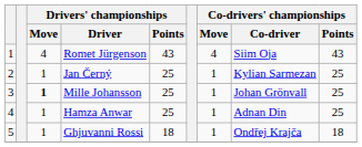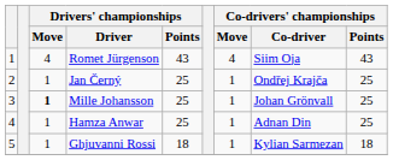 <table class="wikitable" style="font-size:85%;">
 <tr>
 <th rowspan="2"></th>
 <th rowspan="7" style="width:5px;"></th>
 <th colspan="3">Drivers' championships</th>
 <th rowspan="7" style="width:5px;"></th>
 <th colspan="3" nowrap>Co-drivers' championships</th>
 </tr>
 <tr>
 <th>Move</th>
 <th>Driver</th>
 <th>Points</th>
 <th>Move</th>
 <th>Co-driver</th>
 <th>Points</th>
 </tr>
 <tr>
 <td align="center">1</td>
 <td align="center"> 4</td>
 <td><a href='#'>Romet Jürgenson</a></td>
 <td align="center">43</td>
 <td align="center"> 4</td>
 <td><a href='#'>Siim Oja</a></td>
 <td align="center">43</td>
 </tr>
 <tr>
 <td align="center">2</td>
 <td align="center"> 1</td>
 <td><a href='#'>Jan Černý</a></td>
 <td align="center">25</td>
 <td align="center"> 1</td>
-<td><a href='#'>Kylian Sarmezan</a></td>
+<td><a href='#'>Ondřej Krajča</a></td>
 <td align="center">25</td>
 </tr>
 <tr>
 <td align="center">3</td>
 <td align="center"><strong> 1</strong></td>
 <td><a href='#'>Mille Johansson</a></td>
 <td align="center">25</td>
 <td align="center"> 1</td>
 <td><a href='#'>Johan Grönvall</a></td>
 <td align="center">25</td>
 </tr>
 <tr>
 <td align="center">4</td>
 <td align="center"> 1</td>
 <td><a href='#'>Hamza Anwar</a></td>
 <td align="center">25</td>
 <td align="center"> 1</td>
 <td><a href='#'>Adnan Din</a></td>
 <td align="center">25</td>
 </tr>
 <tr>
 <td align="center">5</td>
 <td align="center"> 1</td>
 <td><a href='#'>Ghjuvanni Rossi</a></td>
 <td align="center">18</td>
 <td align="center"> 1</td>
-<td><a href='#'>Ondřej Krajča</a></td>
+<td><a href='#'>Kylian Sarmezan</a></td>
 <td align="center">18</td>
 </tr>
 <tr>
 </tr>
 </table>
